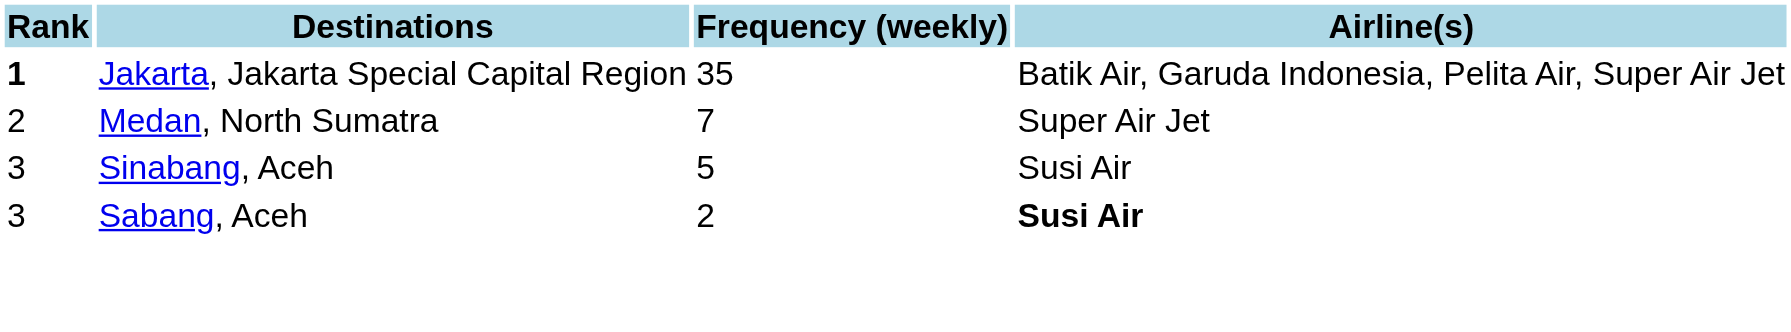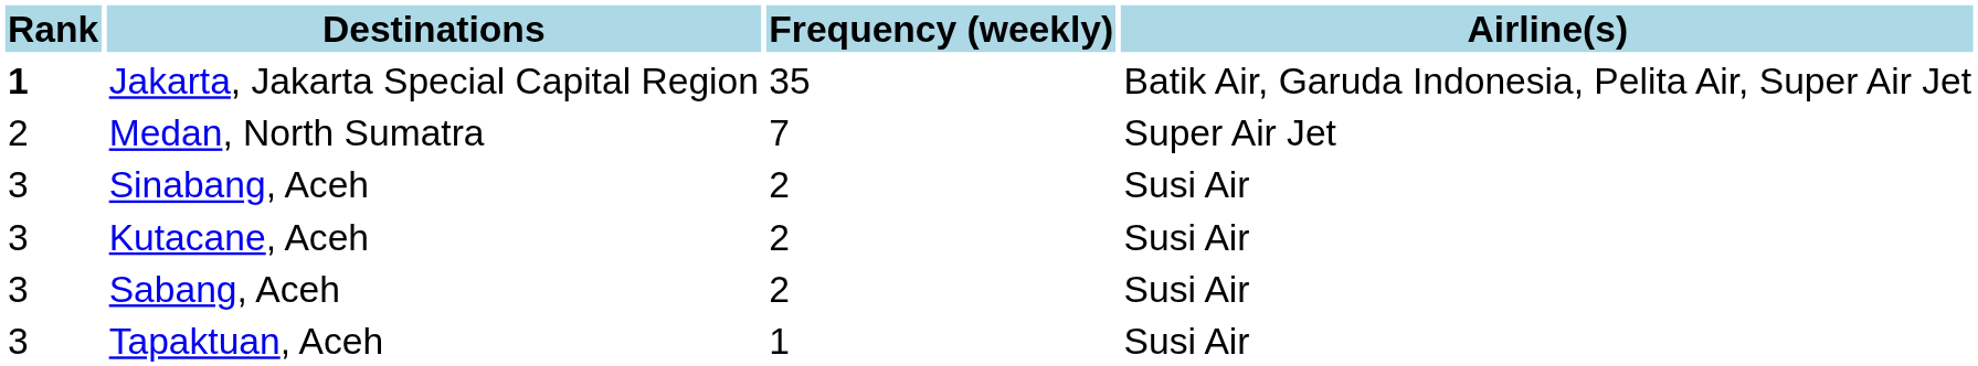 <table class="sortable" style="font-size:89%; align=center;">
 <tr style="background:lightblue;">
 <th>Rank</th>
 <th>Destinations</th>
 <th>Frequency (weekly)</th>
 <th>Airline(s)</th>
 </tr>
 <tr>
 <td><strong>1</strong></td>
 <td> <a href='#'>Jakarta</a>, Jakarta Special Capital Region</td>
 <td>35</td>
 <td>Batik Air, Garuda Indonesia, Pelita Air, Super Air Jet</td>
 </tr>
 <tr>
 <td>2</td>
 <td> <a href='#'>Medan</a>, North Sumatra</td>
 <td>7</td>
 <td>Super Air Jet</td>
 </tr>
 <tr>
 <td>3</td>
 <td> <a href='#'>Sinabang</a>, Aceh</td>
-<td>5</td>
+<td>2</td>
+<td>Susi Air</td>
+</tr>
+<tr>
+<td>3</td>
+<td> <a href='#'>Kutacane</a>, Aceh</td>
+<td>2</td>
 <td>Susi Air</td>
 </tr>
 <tr>
 <td>3</td>
 <td> <a href='#'>Sabang</a>, Aceh</td>
 <td>2</td>
-<td><strong>Susi Air</strong></td>
+<td>Susi Air</td>
+</tr>
+<tr>
+<td>3</td>
+<td> <a href='#'>Tapaktuan</a>, Aceh</td>
+<td>1</td>
+<td>Susi Air</td>
 </tr>
 <tr>
 </tr>
 </table>
